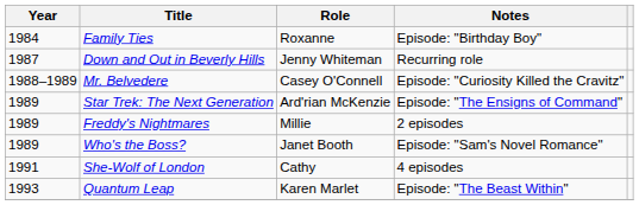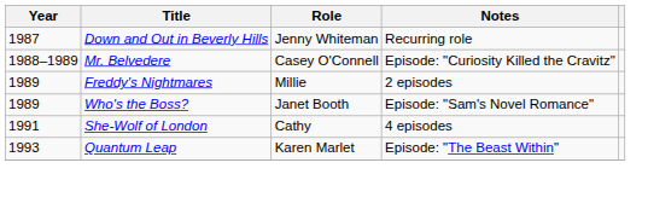 <table class="wikitable sortable">
 <tr>
 <th>Year</th>
 <th>Title</th>
 <th>Role</th>
 <th class=unsortable>Notes</th>
 <th class=unsortable></th>
-</tr>
-<tr>
-<td>1984</td>
-<td><em><a href='#'>Family Ties</a></em></td>
-<td>Roxanne</td>
-<td>Episode: "Birthday Boy"</td>
-<td></td>
 </tr>
 <tr>
 <td>1987</td>
 <td><em><a href='#'>Down and Out in Beverly Hills</a></em></td>
 <td>Jenny Whiteman</td>
 <td>Recurring role</td>
 <td></td>
 </tr>
 <tr>
 <td>1988–1989</td>
 <td><em><a href='#'>Mr. Belvedere</a></em></td>
 <td>Casey O'Connell</td>
 <td>Episode: "Curiosity Killed the Cravitz"</td>
-<td></td>
-</tr>
-<tr>
-<td>1989</td>
-<td><em><a href='#'>Star Trek: The Next Generation</a></em></td>
-<td>Ard'rian McKenzie</td>
-<td>Episode: "<a href='#'>The Ensigns of Command</a>"</td>
 <td></td>
 </tr>
 <tr>
 <td>1989</td>
 <td><em><a href='#'>Freddy's Nightmares</a></em></td>
 <td>Millie</td>
 <td>2 episodes</td>
 <td></td>
 </tr>
 <tr>
 <td>1989</td>
 <td><em><a href='#'>Who's the Boss?</a></em></td>
 <td>Janet Booth</td>
 <td>Episode: "Sam's Novel Romance"</td>
 </tr>
 <tr>
 <td>1991</td>
 <td><em><a href='#'>She-Wolf of London</a></em></td>
 <td>Cathy</td>
 <td>4 episodes</td>
 <td></td>
 </tr>
 <tr>
 <td>1993</td>
 <td><em><a href='#'>Quantum Leap</a></em></td>
 <td>Karen Marlet</td>
 <td>Episode: "<a href='#'>The Beast Within</a>"</td>
 <td></td>
 </tr>
 <tr>
 </tr>
 </table>
